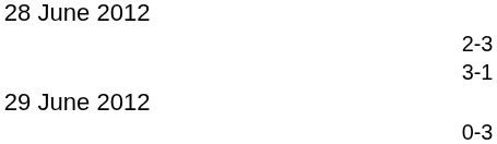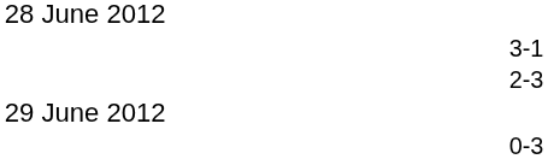 <table style="width:50%;" cellspacing="1">
 <tr>
 <th width=15%></th>
 <th width=10%></th>
 <th width=15%></th>
 </tr>
 <tr>
 <td>28 June 2012</td>
 </tr>
 <tr style=font-size:90%>
 <td align=right></td>
-<td align=center>2-3</td>
+<td align=center>3-1</td>
 <td></td>
 </tr>
 <tr style=font-size:90%>
 <td align=right></td>
-<td align=center>3-1</td>
+<td align=center>2-3</td>
 <td></td>
 </tr>
 <tr>
 <td>29 June 2012</td>
 </tr>
 <tr style=font-size:90%>
 <td align=right></td>
 <td align=center>0-3</td>
 <td></td>
 </tr>
 </table>
